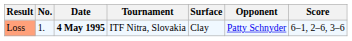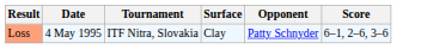 <table class="sortable wikitable" style=font-size:97%>
 <tr>
 <th>Result</th>
-<th>No.</th>
 <th>Date</th>
 <th>Tournament</th>
 <th>Surface</th>
 <th>Opponent</th>
 <th class="unsortable">Score</th>
 </tr>
 <tr style="background:#f0f8ff;">
 <td style="background:#ffa07a;">Loss</td>
-<td>1.</td>
-<td><strong>4 May 1995</strong></td>
+<td>4 May 1995</td>
 <td>ITF Nitra, Slovakia</td>
 <td>Clay</td>
 <td> <a href='#'>Patty Schnyder</a></td>
 <td>6–1, 2–6, 3–6</td>
 </tr>
 </table>
